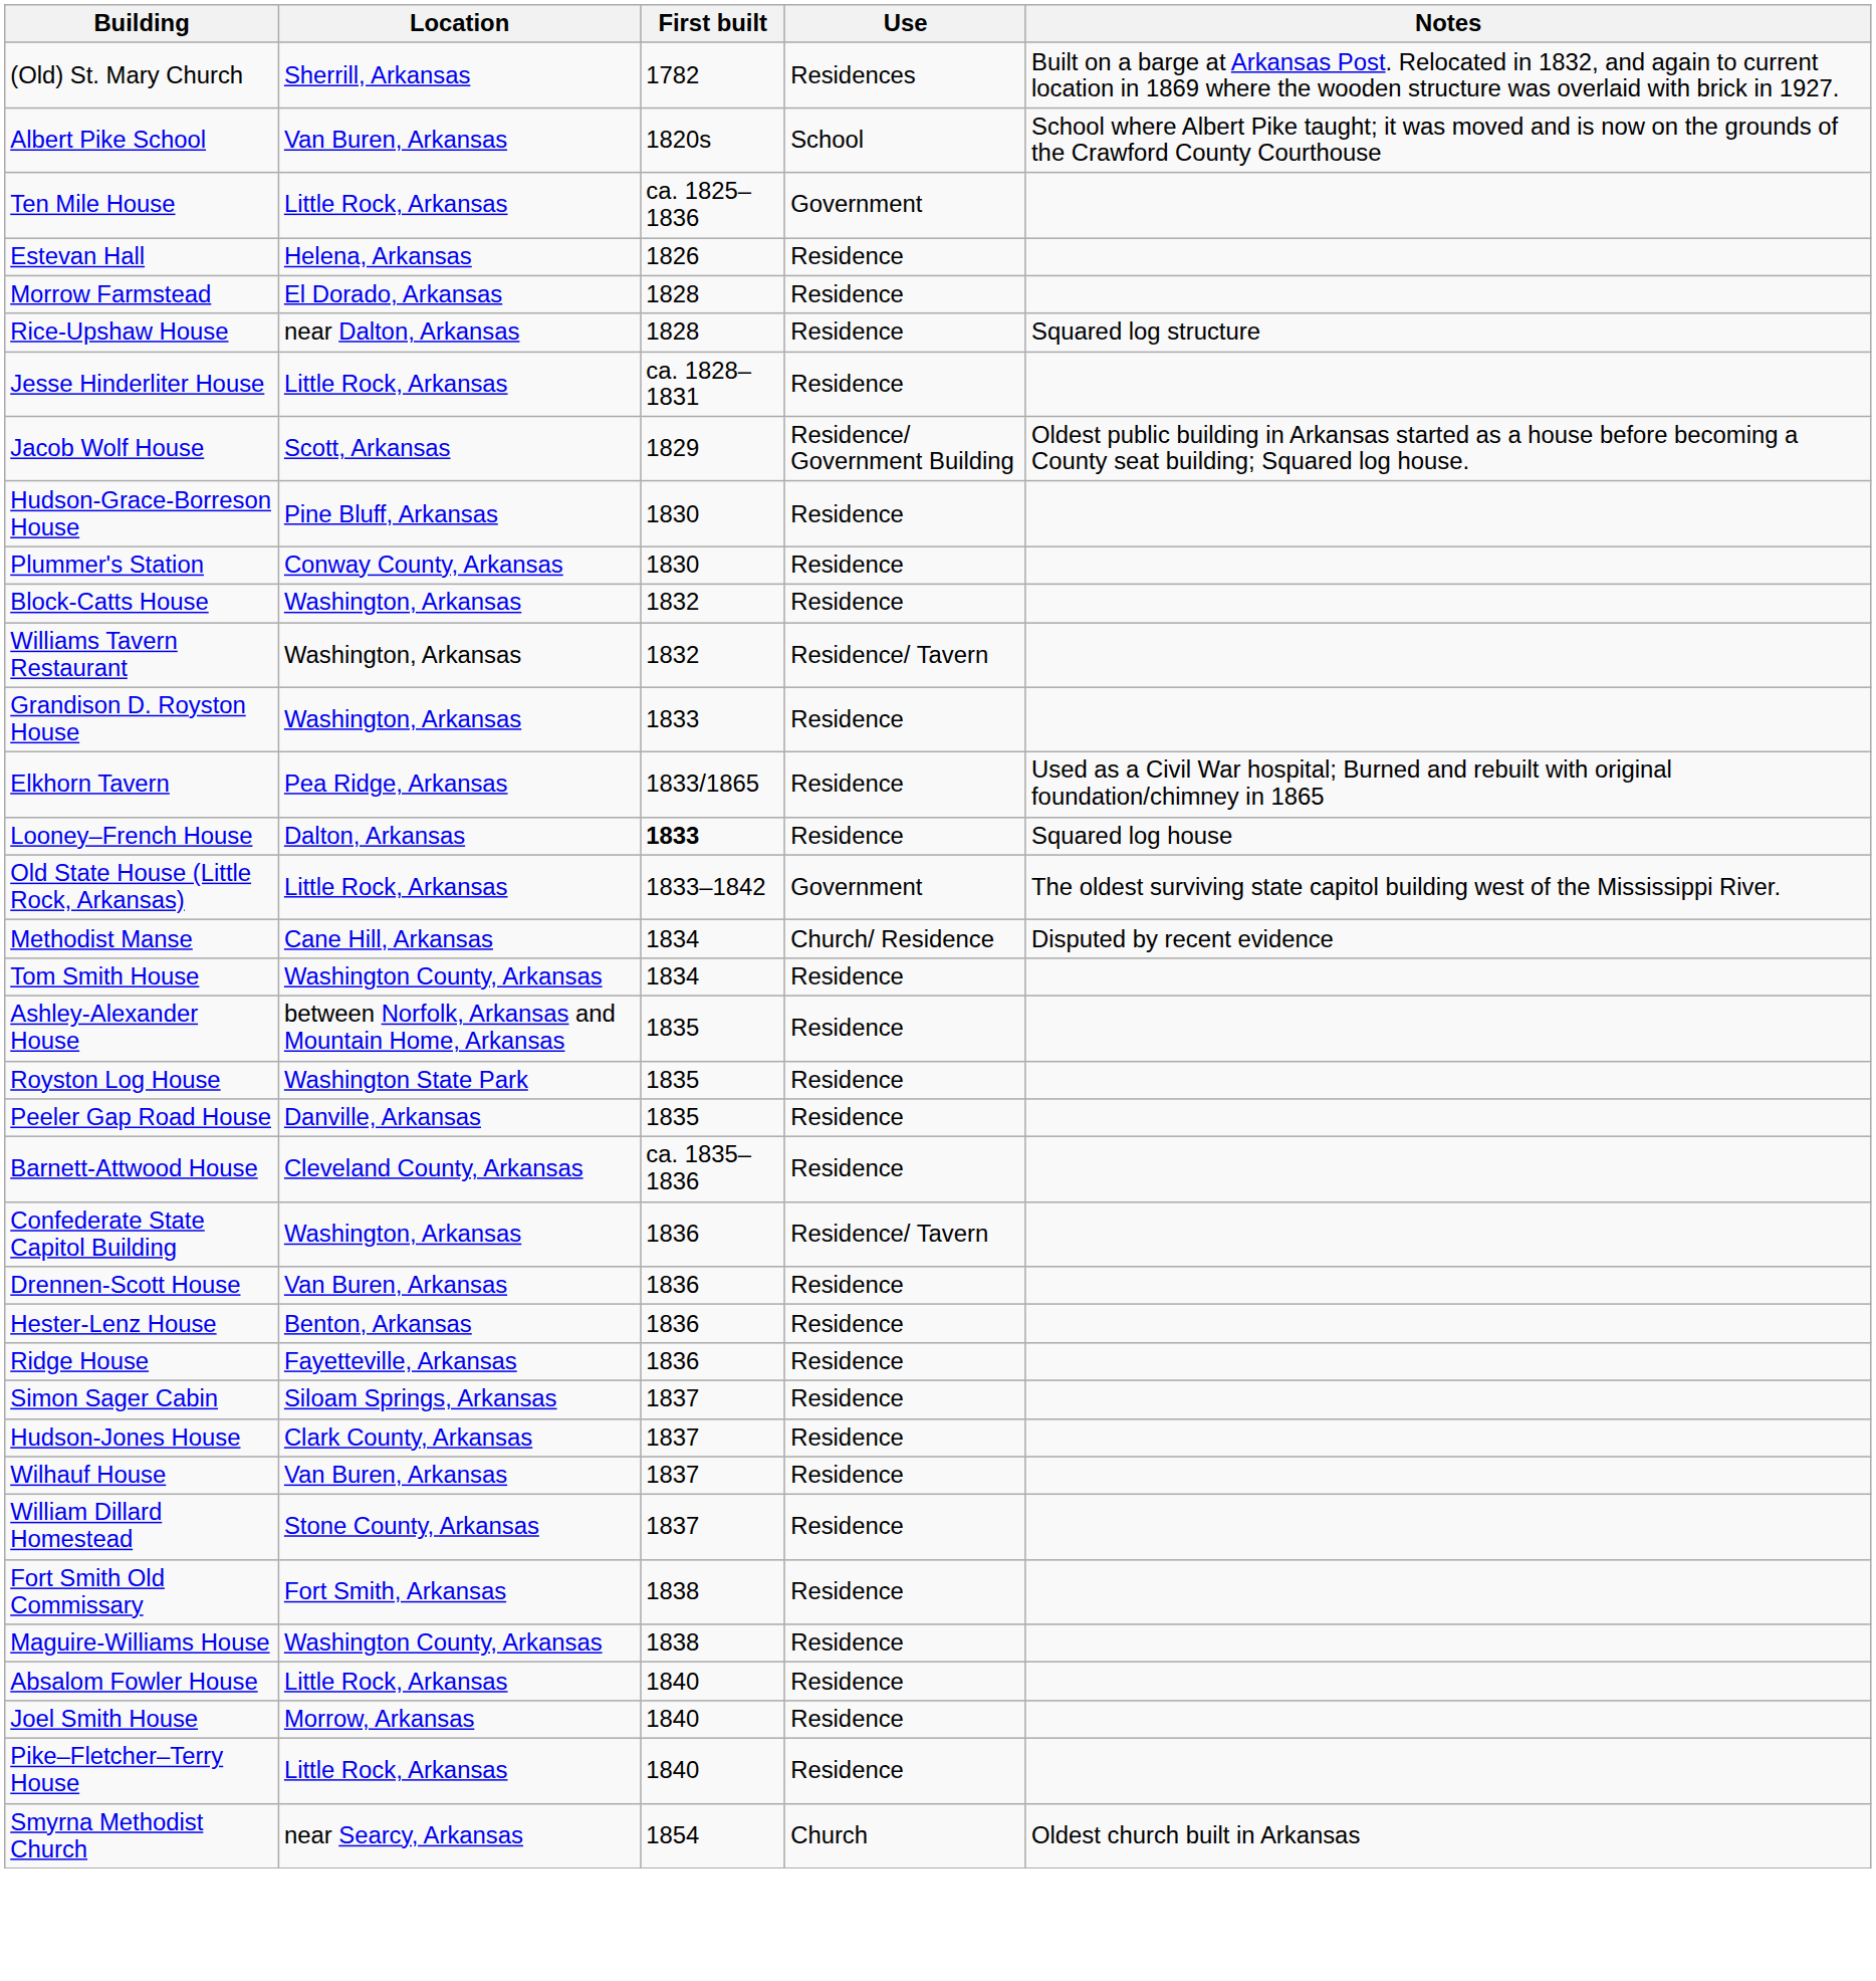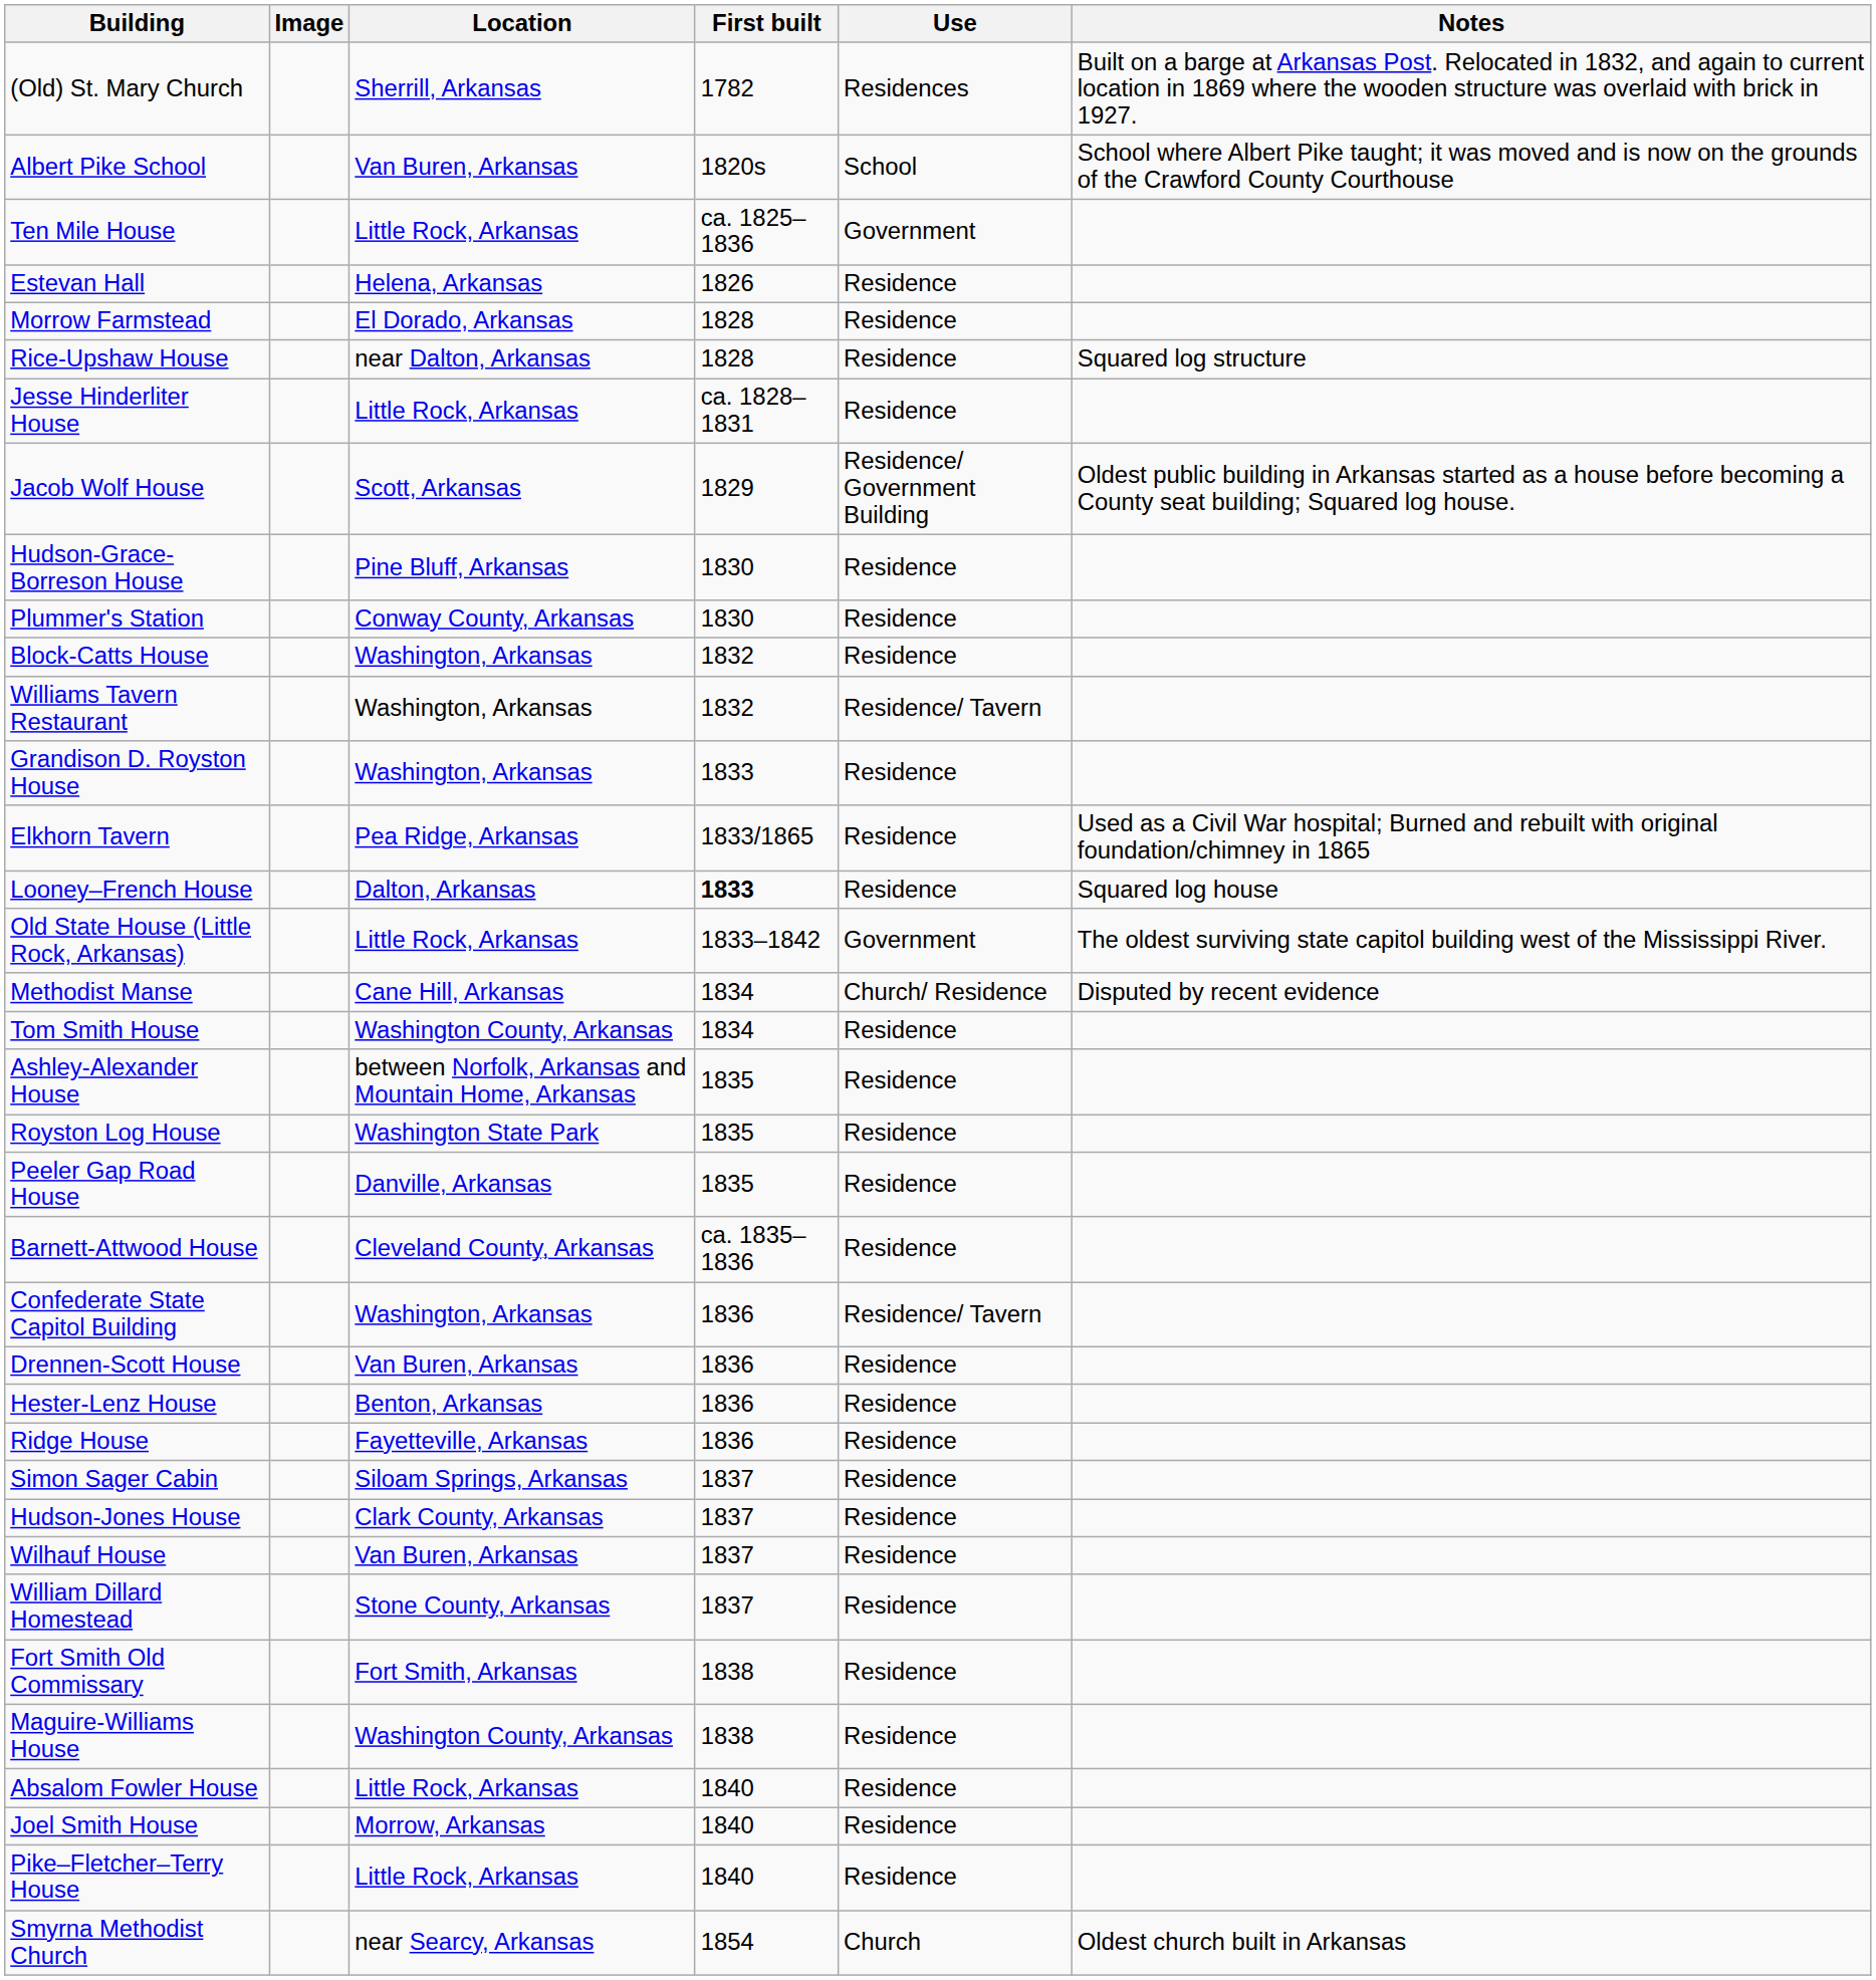 <table class="wikitable sortable">
 <tr>
 <th>Building</th>
+<th class="unsortable">Image</th>
 <th>Location</th>
 <th>First built</th>
 <th>Use</th>
 <th class="unsortable">Notes</th>
 </tr>
 <tr>
 <td>(Old) St. Mary Church</td>
+<td><br></td>
 <td><a href='#'>Sherrill, Arkansas</a></td>
 <td>1782</td>
 <td>Residences</td>
 <td>Built on a barge at <a href='#'>Arkansas Post</a>. Relocated in 1832, and again to current location in 1869 where the wooden structure was overlaid with brick in 1927.</td>
 </tr>
 <tr>
 <td><a href='#'>Albert Pike School</a></td>
+<td></td>
 <td><a href='#'>Van Buren, Arkansas</a></td>
 <td>1820s</td>
 <td>School</td>
 <td>School where Albert Pike taught; it was moved and is now on the grounds of the Crawford County Courthouse</td>
 </tr>
 <tr>
 <td><a href='#'>Ten Mile House</a></td>
+<td></td>
 <td><a href='#'>Little Rock, Arkansas</a></td>
 <td>ca. 1825–1836</td>
 <td>Government</td>
 <td></td>
 </tr>
 <tr>
 <td><a href='#'>Estevan Hall</a></td>
+<td></td>
 <td><a href='#'>Helena, Arkansas</a></td>
 <td>1826</td>
 <td>Residence</td>
 <td></td>
 </tr>
 <tr>
 <td><a href='#'>Morrow Farmstead</a></td>
+<td></td>
 <td><a href='#'>El Dorado, Arkansas</a></td>
 <td>1828</td>
 <td>Residence</td>
 <td></td>
 </tr>
 <tr>
 <td><a href='#'>Rice-Upshaw House</a></td>
+<td></td>
 <td>near <a href='#'>Dalton, Arkansas</a></td>
 <td>1828</td>
 <td>Residence</td>
 <td>Squared log structure</td>
 </tr>
 <tr>
 <td><a href='#'>Jesse Hinderliter House</a></td>
+<td></td>
 <td><a href='#'>Little Rock, Arkansas</a></td>
 <td>ca. 1828–1831</td>
 <td>Residence</td>
 <td></td>
 </tr>
 <tr>
 <td><a href='#'>Jacob Wolf House</a></td>
+<td></td>
 <td><a href='#'>Scott, Arkansas</a></td>
 <td>1829</td>
 <td>Residence/ Government Building</td>
 <td>Oldest public building in Arkansas started as a house before becoming a County seat building; Squared log house.</td>
 </tr>
 <tr>
 <td><a href='#'>Hudson-Grace-Borreson House</a></td>
+<td></td>
 <td><a href='#'>Pine Bluff, Arkansas</a></td>
 <td>1830</td>
 <td>Residence</td>
 <td></td>
 </tr>
 <tr>
 <td><a href='#'>Plummer's Station</a></td>
+<td></td>
 <td><a href='#'>Conway County, Arkansas</a></td>
 <td>1830</td>
 <td>Residence</td>
 <td></td>
 </tr>
 <tr>
 <td><a href='#'>Block-Catts House</a></td>
+<td></td>
 <td><a href='#'>Washington, Arkansas</a></td>
 <td>1832</td>
 <td>Residence</td>
 <td></td>
 </tr>
 <tr>
 <td><a href='#'>Williams Tavern Restaurant</a></td>
+<td></td>
 <td>Washington, Arkansas</td>
 <td>1832</td>
 <td>Residence/ Tavern</td>
 <td></td>
 </tr>
 <tr>
 <td><a href='#'>Grandison D. Royston House</a></td>
+<td></td>
 <td><a href='#'>Washington, Arkansas</a></td>
 <td>1833</td>
 <td>Residence</td>
 <td></td>
 </tr>
 <tr>
 <td><a href='#'>Elkhorn Tavern</a></td>
+<td></td>
 <td><a href='#'>Pea Ridge, Arkansas</a></td>
 <td>1833/1865</td>
 <td>Residence</td>
 <td>Used as a Civil War hospital; Burned and rebuilt with original foundation/chimney in 1865</td>
 </tr>
 <tr>
 <td><a href='#'>Looney–French House</a></td>
+<td></td>
 <td><a href='#'>Dalton, Arkansas</a></td>
 <td><strong>1833</strong></td>
 <td>Residence</td>
 <td>Squared log house</td>
 </tr>
 <tr>
 <td><a href='#'>Old State House (Little Rock, Arkansas)</a></td>
+<td></td>
 <td><a href='#'>Little Rock, Arkansas</a></td>
 <td>1833–1842</td>
 <td>Government</td>
 <td>The oldest surviving state capitol building west of the Mississippi River.</td>
 </tr>
 <tr>
 <td><a href='#'>Methodist Manse</a></td>
+<td></td>
 <td><a href='#'>Cane Hill, Arkansas</a></td>
 <td>1834</td>
 <td>Church/ Residence</td>
 <td>Disputed by recent evidence</td>
 </tr>
 <tr>
 <td><a href='#'>Tom Smith House</a></td>
+<td></td>
 <td><a href='#'>Washington County, Arkansas</a></td>
 <td>1834</td>
 <td>Residence</td>
 <td></td>
 </tr>
 <tr>
 <td><a href='#'>Ashley-Alexander House</a></td>
+<td></td>
 <td>between <a href='#'>Norfolk, Arkansas</a> and <a href='#'>Mountain Home, Arkansas</a></td>
 <td>1835</td>
 <td>Residence</td>
 <td></td>
 </tr>
 <tr>
 <td><a href='#'>Royston Log House</a></td>
+<td></td>
 <td><a href='#'>Washington State Park</a></td>
 <td>1835</td>
 <td>Residence</td>
 <td></td>
 </tr>
 <tr>
 <td><a href='#'>Peeler Gap Road House</a></td>
+<td></td>
 <td><a href='#'>Danville, Arkansas</a></td>
 <td>1835</td>
 <td>Residence</td>
 <td></td>
 </tr>
 <tr>
 <td><a href='#'>Barnett-Attwood House</a></td>
+<td></td>
 <td><a href='#'>Cleveland County, Arkansas</a></td>
 <td>ca. 1835–1836</td>
 <td>Residence</td>
 <td></td>
 </tr>
 <tr>
 <td><a href='#'>Confederate State Capitol Building</a></td>
+<td></td>
 <td><a href='#'>Washington, Arkansas</a></td>
 <td>1836</td>
 <td>Residence/ Tavern</td>
 <td></td>
 </tr>
 <tr>
 <td><a href='#'>Drennen-Scott House</a></td>
+<td></td>
 <td><a href='#'>Van Buren, Arkansas</a></td>
 <td>1836</td>
 <td>Residence</td>
 <td></td>
 </tr>
 <tr>
 <td><a href='#'>Hester-Lenz House</a></td>
+<td></td>
 <td><a href='#'>Benton, Arkansas</a></td>
 <td>1836</td>
 <td>Residence</td>
 <td></td>
 </tr>
 <tr>
 <td><a href='#'>Ridge House</a></td>
+<td></td>
 <td><a href='#'>Fayetteville, Arkansas</a></td>
 <td>1836</td>
 <td>Residence</td>
 <td></td>
 </tr>
 <tr>
 <td><a href='#'>Simon Sager Cabin</a></td>
+<td></td>
 <td><a href='#'>Siloam Springs, Arkansas</a></td>
 <td>1837</td>
 <td>Residence</td>
 <td></td>
 </tr>
 <tr>
 <td><a href='#'>Hudson-Jones House</a></td>
+<td></td>
 <td><a href='#'>Clark County, Arkansas</a></td>
 <td>1837</td>
 <td>Residence</td>
 <td></td>
 </tr>
 <tr>
 <td><a href='#'>Wilhauf House</a></td>
+<td></td>
 <td><a href='#'>Van Buren, Arkansas</a></td>
 <td>1837</td>
 <td>Residence</td>
 <td></td>
 </tr>
 <tr>
 <td><a href='#'>William Dillard Homestead</a></td>
+<td></td>
 <td><a href='#'>Stone County, Arkansas</a></td>
 <td>1837</td>
 <td>Residence</td>
 <td></td>
 </tr>
 <tr>
 <td><a href='#'>Fort Smith Old Commissary</a></td>
+<td></td>
 <td><a href='#'>Fort Smith, Arkansas</a></td>
 <td>1838</td>
 <td>Residence</td>
 <td></td>
 </tr>
 <tr>
 <td><a href='#'>Maguire-Williams House</a></td>
+<td></td>
 <td><a href='#'>Washington County, Arkansas</a></td>
 <td>1838</td>
 <td>Residence</td>
 <td></td>
 </tr>
 <tr>
 <td><a href='#'>Absalom Fowler House</a></td>
+<td></td>
 <td><a href='#'>Little Rock, Arkansas</a></td>
 <td>1840</td>
 <td>Residence</td>
 <td></td>
 </tr>
 <tr>
 <td><a href='#'>Joel Smith House</a></td>
+<td></td>
 <td><a href='#'>Morrow, Arkansas</a></td>
 <td>1840</td>
 <td>Residence</td>
 <td></td>
 </tr>
 <tr>
 <td><a href='#'>Pike–Fletcher–Terry House</a></td>
+<td></td>
 <td><a href='#'>Little Rock, Arkansas</a></td>
 <td>1840</td>
 <td>Residence</td>
 <td></td>
 </tr>
 <tr>
 <td><a href='#'>Smyrna Methodist Church</a></td>
+<td></td>
 <td>near <a href='#'>Searcy, Arkansas</a></td>
 <td>1854</td>
 <td>Church</td>
 <td>Oldest church built in Arkansas</td>
 </tr>
 </table>
